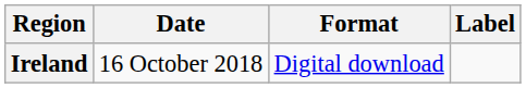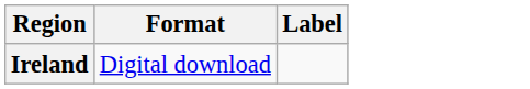 <table class="wikitable plainrowheaders">
 <tr>
 <th scope="col">Region</th>
-<th scope="col">Date</th>
 <th scope="col">Format</th>
 <th scope="col">Label</th>
 </tr>
 <tr>
 <th scope="row">Ireland</th>
-<td>16 October 2018</td>
 <td><a href='#'>Digital download</a></td>
 <td></td>
 </tr>
 </table>
